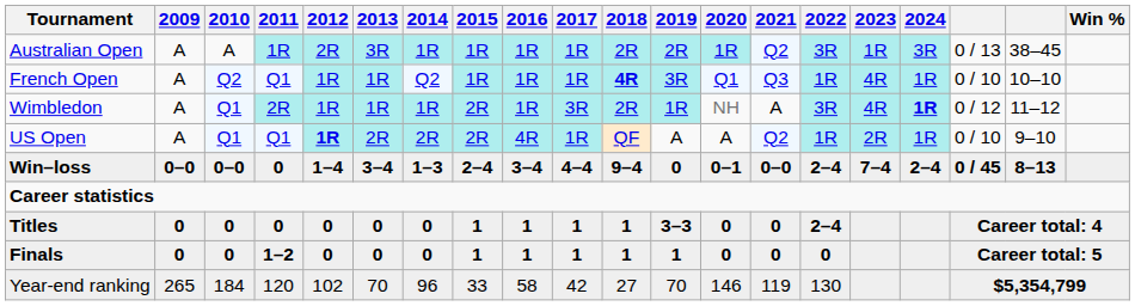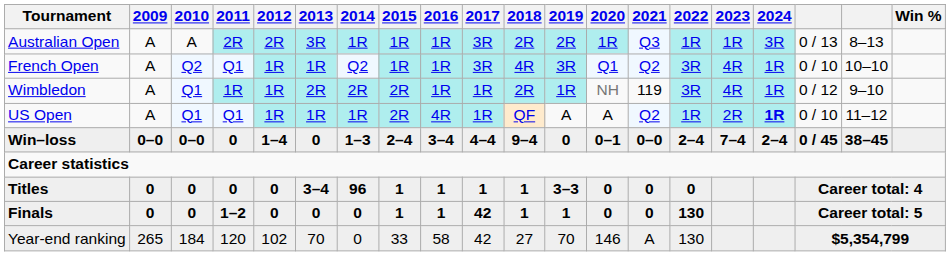 <table class=wikitable style=text-align:center>
 <tr>
 <th>Tournament</th>
 <th><a href='#'>2009</a></th>
 <th><a href='#'>2010</a></th>
 <th><a href='#'>2011</a></th>
 <th><a href='#'>2012</a></th>
 <th><a href='#'>2013</a></th>
 <th><a href='#'>2014</a></th>
 <th><a href='#'>2015</a></th>
 <th><a href='#'>2016</a></th>
 <th><a href='#'>2017</a></th>
 <th><a href='#'>2018</a></th>
 <th><a href='#'>2019</a></th>
 <th><a href='#'>2020</a></th>
 <th><a href='#'>2021</a></th>
 <th><a href='#'>2022</a></th>
 <th><a href='#'>2023</a></th>
 <th><a href='#'>2024</a></th>
 <th></th>
 <th></th>
 <th>Win %</th>
 </tr>
 <tr>
 <td align=left><a href='#'>Australian Open</a></td>
 <td>A</td>
 <td>A</td>
-<td bgcolor=afeeee><a href='#'>1R</a></td>
+<td bgcolor=afeeee><a href='#'>2R</a></td>
 <td bgcolor=afeeee><a href='#'>2R</a></td>
 <td bgcolor=afeeee><a href='#'>3R</a></td>
 <td bgcolor=afeeee><a href='#'>1R</a></td>
 <td bgcolor=afeeee><a href='#'>1R</a></td>
 <td bgcolor=afeeee><a href='#'>1R</a></td>
-<td bgcolor=afeeee><a href='#'>1R</a></td>
+<td bgcolor=afeeee><a href='#'>3R</a></td>
 <td bgcolor=afeeee><a href='#'>2R</a></td>
 <td bgcolor=afeeee><a href='#'>2R</a></td>
 <td bgcolor=afeeee><a href='#'>1R</a></td>
-<td bgcolor=f0f8ff><a href='#'>Q2</a></td>
-<td bgcolor=afeeee><a href='#'>3R</a></td>
+<td bgcolor=f0f8ff><a href='#'>Q3</a></td>
+<td bgcolor=afeeee><a href='#'>1R</a></td>
 <td bgcolor=afeeee><a href='#'>1R</a></td>
 <td bgcolor=afeeee><a href='#'>3R</a></td>
 <td>0 / 13</td>
-<td>38–45</td>
+<td>8–13</td>
 <td></td>
 </tr>
 <tr>
 <td align=left><a href='#'>French Open</a></td>
 <td>A</td>
 <td bgcolor=f0f8ff><a href='#'>Q2</a></td>
 <td bgcolor=f0f8ff><a href='#'>Q1</a></td>
 <td bgcolor=afeeee><a href='#'>1R</a></td>
 <td bgcolor=afeeee><a href='#'>1R</a></td>
 <td bgcolor=f0f8ff><a href='#'>Q2</a></td>
 <td bgcolor=afeeee><a href='#'>1R</a></td>
 <td bgcolor=afeeee><a href='#'>1R</a></td>
-<td bgcolor=afeeee><a href='#'>1R</a></td>
-<td bgcolor=afeeee><strong><a href='#'>4R</a></strong></td>
+<td bgcolor=afeeee><a href='#'>3R</a></td>
+<td bgcolor=afeeee><a href='#'>4R</a></td>
 <td bgcolor=afeeee><a href='#'>3R</a></td>
 <td bgcolor=f0f8ff><a href='#'>Q1</a></td>
-<td bgcolor=f0f8ff><a href='#'>Q3</a></td>
-<td bgcolor=afeeee><a href='#'>1R</a></td>
+<td bgcolor=f0f8ff><a href='#'>Q2</a></td>
+<td bgcolor=afeeee><a href='#'>3R</a></td>
 <td bgcolor=afeeee><a href='#'>4R</a></td>
 <td bgcolor=afeeee><a href='#'>1R</a></td>
 <td>0 / 10</td>
 <td>10–10</td>
 <td></td>
 </tr>
 <tr>
 <td align=left><a href='#'>Wimbledon</a></td>
 <td>A</td>
 <td bgcolor=f0f8ff><a href='#'>Q1</a></td>
+<td bgcolor=afeeee><a href='#'>1R</a></td>
+<td bgcolor=afeeee><a href='#'>1R</a></td>
 <td bgcolor=afeeee><a href='#'>2R</a></td>
-<td bgcolor=afeeee><a href='#'>1R</a></td>
+<td bgcolor=afeeee><a href='#'>2R</a></td>
+<td bgcolor=afeeee><a href='#'>2R</a></td>
 <td bgcolor=afeeee><a href='#'>1R</a></td>
 <td bgcolor=afeeee><a href='#'>1R</a></td>
 <td bgcolor=afeeee><a href='#'>2R</a></td>
 <td bgcolor=afeeee><a href='#'>1R</a></td>
-<td bgcolor=afeeee><a href='#'>3R</a></td>
-<td bgcolor=afeeee><a href='#'>2R</a></td>
-<td bgcolor=afeeee><a href='#'>1R</a></td>
 <td style=color:#767676>NH</td>
-<td>A</td>
+<td>119</td>
 <td bgcolor=afeeee><a href='#'>3R</a></td>
 <td bgcolor=afeeee><a href='#'>4R</a></td>
-<td bgcolor=afeeee><strong><a href='#'>1R</a></strong></td>
+<td bgcolor=afeeee><a href='#'>1R</a></td>
 <td>0 / 12</td>
-<td>11–12</td>
+<td>9–10</td>
 <td></td>
 </tr>
 <tr>
 <td align=left><a href='#'>US Open</a></td>
 <td>A</td>
 <td bgcolor=f0f8ff><a href='#'>Q1</a></td>
 <td bgcolor=f0f8ff><a href='#'>Q1</a></td>
-<td bgcolor=afeeee><strong><a href='#'>1R</a></strong></td>
-<td bgcolor=afeeee><a href='#'>2R</a></td>
-<td bgcolor=afeeee><a href='#'>2R</a></td>
+<td bgcolor=afeeee><a href='#'>1R</a></td>
+<td bgcolor=afeeee><a href='#'>1R</a></td>
+<td bgcolor=afeeee><a href='#'>1R</a></td>
 <td bgcolor=afeeee><a href='#'>2R</a></td>
 <td bgcolor=afeeee><a href='#'>4R</a></td>
 <td bgcolor=afeeee><a href='#'>1R</a></td>
 <td bgcolor=ffebcd><a href='#'>QF</a></td>
 <td>A</td>
 <td>A</td>
 <td bgcolor=f0f8ff><a href='#'>Q2</a></td>
 <td bgcolor=afeeee><a href='#'>1R</a></td>
 <td bgcolor=afeeee><a href='#'>2R</a></td>
-<td bgcolor=afeeee><a href='#'>1R</a></td>
+<td bgcolor=afeeee><strong><a href='#'>1R</a></strong></td>
 <td>0 / 10</td>
-<td>9–10</td>
+<td>11–12</td>
 <td></td>
 </tr>
 <tr style=font-weight:bold;background:#efefef>
 <td style=text-align:left>Win–loss</td>
 <td>0–0</td>
 <td>0–0</td>
 <td>0</td>
 <td>1–4</td>
-<td>3–4</td>
+<td>0</td>
 <td>1–3</td>
 <td>2–4</td>
 <td>3–4</td>
 <td>4–4</td>
 <td>9–4</td>
 <td>0</td>
 <td>0–1</td>
 <td>0–0</td>
 <td>2–4</td>
 <td>7–4</td>
 <td>2–4</td>
 <td>0 / 45</td>
-<td>8–13</td>
+<td>38–45</td>
 <td></td>
 </tr>
 <tr>
 <td colspan="20" style="text-align:left"><strong>Career statistics</strong></td>
 </tr>
 <tr style="font-weight:bold; background:#efefef;">
 <td style=text-align:left>Titles</td>
 <td>0</td>
 <td>0</td>
 <td>0</td>
 <td>0</td>
-<td>0</td>
-<td>0</td>
+<td>3–4</td>
+<td>96</td>
 <td>1</td>
 <td>1</td>
 <td>1</td>
 <td>1</td>
 <td>3–3</td>
 <td>0</td>
 <td>0</td>
-<td>2–4</td>
+<td>0</td>
 <td></td>
 <td></td>
 <td colspan="3">Career total: 4</td>
 </tr>
 <tr style="font-weight:bold; background:#efefef;">
 <td style=text-align:left>Finals</td>
 <td>0</td>
 <td>0</td>
 <td>1–2</td>
 <td>0</td>
 <td>0</td>
 <td>0</td>
 <td>1</td>
 <td>1</td>
-<td>1</td>
+<td>42</td>
 <td>1</td>
 <td>1</td>
 <td>0</td>
 <td>0</td>
-<td>0</td>
+<td>130</td>
 <td></td>
 <td></td>
 <td colspan="3">Career total: 5</td>
 </tr>
 <tr style=background:#efefef>
 <td style=text-align:left>Year-end ranking</td>
 <td>265</td>
 <td>184</td>
 <td>120</td>
 <td>102</td>
 <td>70</td>
-<td>96</td>
+<td>0</td>
 <td>33</td>
 <td>58</td>
 <td>42</td>
 <td>27</td>
 <td>70</td>
 <td>146</td>
-<td>119</td>
+<td>A</td>
 <td>130</td>
 <td></td>
 <td></td>
 <td colspan="3"><strong>$5,354,799</strong></td>
 </tr>
 </table>
